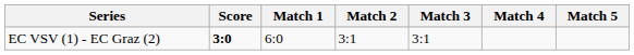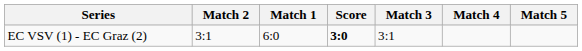 <table class="wikitable sortable" width="700px">
 <tr style="background-color:#c0c0c0;">
 <th>Series</th>
+<th>Match 2</th>
+<th>Match 1</th>
 <th>Score</th>
-<th>Match 1</th>
-<th>Match 2</th>
 <th>Match 3</th>
 <th>Match 4</th>
 <th>Match 5</th>
 </tr>
 <tr>
 <td>EC VSV (1) - EC Graz (2)</td>
+<td>3:1</td>
+<td>6:0</td>
 <td><strong>3:0</strong></td>
-<td>6:0</td>
-<td>3:1</td>
 <td>3:1</td>
 <td></td>
 <td></td>
 </tr>
 </table>
